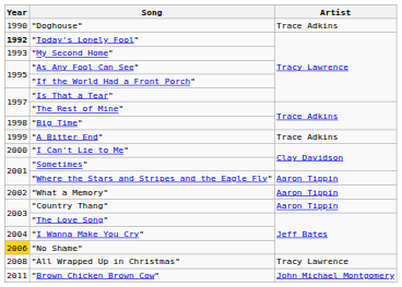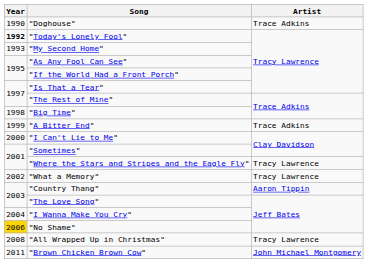 <table class="wikitable">
 <tr>
 <th>Year</th>
 <th>Song</th>
 <th>Artist</th>
 </tr>
 <tr>
 <td>1990</td>
 <td>"Doghouse"</td>
 <td>Trace Adkins</td>
 </tr>
 <tr>
 <td><strong>1992</strong></td>
 <td>"<a href='#'>Today's Lonely Fool</a>"</td>
 <td rowspan=5><a href='#'>Tracy Lawrence</a></td>
 </tr>
 <tr>
 <td>1993</td>
 <td>"<a href='#'>My Second Home</a>"</td>
 </tr>
 <tr>
 <td rowspan=2>1995</td>
 <td>"<a href='#'>As Any Fool Can See</a>"</td>
 </tr>
 <tr>
 <td>"<a href='#'>If the World Had a Front Porch</a>"</td>
 </tr>
 <tr>
 <td rowspan=2>1997</td>
 <td>"<a href='#'>Is That a Tear</a>"</td>
 </tr>
 <tr>
 <td>"<a href='#'>The Rest of Mine</a>"</td>
 <td rowspan=2><a href='#'>Trace Adkins</a></td>
 </tr>
 <tr>
 <td>1998</td>
 <td>"<a href='#'>Big Time</a>"</td>
 </tr>
 <tr>
 <td>1999</td>
 <td>"<a href='#'>A Bitter End</a>"</td>
 <td>Trace Adkins</td>
 </tr>
 <tr>
 <td>2000</td>
 <td>"<a href='#'>I Can't Lie to Me</a>"</td>
 <td rowspan=2><a href='#'>Clay Davidson</a></td>
 </tr>
 <tr>
 <td rowspan=2>2001</td>
 <td>"<a href='#'>Sometimes</a>"</td>
 </tr>
 <tr>
 <td>"<a href='#'>Where the Stars and Stripes and the Eagle Fly</a>"</td>
-<td><a href='#'>Aaron Tippin</a></td>
+<td>Tracy Lawrence</td>
 </tr>
 <tr>
 <td>2002</td>
 <td>"What a Memory"</td>
-<td><a href='#'>Aaron Tippin</a></td>
+<td>Tracy Lawrence</td>
 </tr>
 <tr>
 <td rowspan=2>2003</td>
 <td>"Country Thang"</td>
 <td><a href='#'>Aaron Tippin</a></td>
 </tr>
 <tr>
 <td>"<a href='#'>The Love Song</a>"</td>
 <td rowspan=3><a href='#'>Jeff Bates</a></td>
 </tr>
 <tr>
 <td>2004</td>
 <td>"<a href='#'>I Wanna Make You Cry</a>"</td>
 </tr>
 <tr>
 <td style="background: gold;">2006</td>
 <td>"No Shame"</td>
 </tr>
 <tr>
 <td>2008</td>
 <td>"All Wrapped Up in Christmas"</td>
 <td>Tracy Lawrence</td>
 </tr>
 <tr>
 <td>2011</td>
 <td>"<a href='#'>Brown Chicken Brown Cow</a>"</td>
 <td><a href='#'>John Michael Montgomery</a></td>
 </tr>
 </table>
